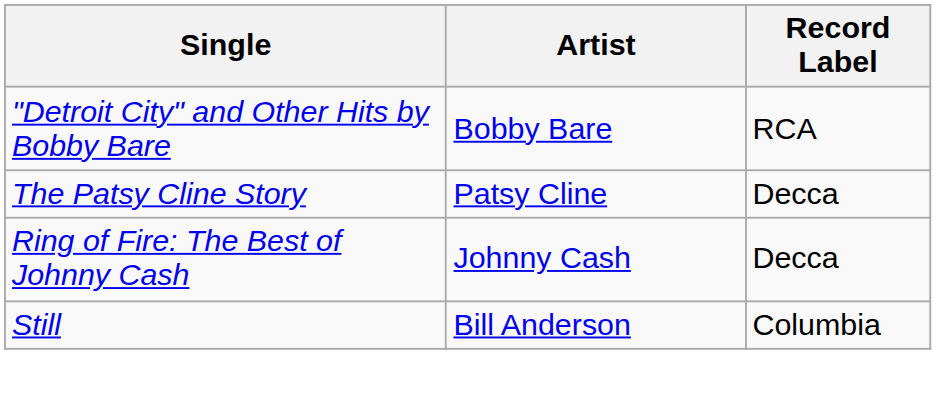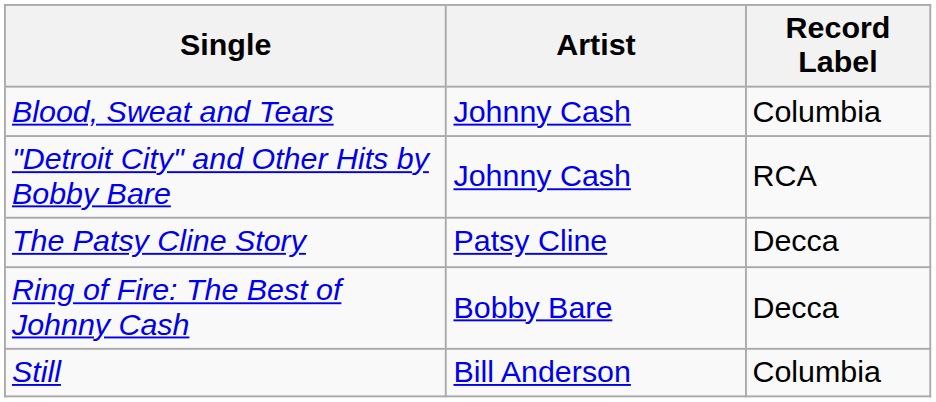 <table class="wikitable sortable">
 <tr>
 <th width="225">Single</th>
 <th width="150">Artist</th>
 <th width="90">Record Label</th>
 </tr>
 <tr>
+<td><em><a href='#'>Blood, Sweat and Tears</a></em></td>
+<td><a href='#'>Johnny Cash</a></td>
+<td>Columbia</td>
+</tr>
+<tr>
 <td><em><a href='#'>"Detroit City" and Other Hits by Bobby Bare</a></em></td>
-<td><a href='#'>Bobby Bare</a></td>
+<td><a href='#'>Johnny Cash</a></td>
 <td>RCA</td>
 </tr>
 <tr>
 <td><em><a href='#'>The Patsy Cline Story</a></em></td>
 <td><a href='#'>Patsy Cline</a></td>
 <td>Decca</td>
 </tr>
 <tr>
 <td><em><a href='#'>Ring of Fire: The Best of Johnny Cash</a></em></td>
-<td><a href='#'>Johnny Cash</a></td>
+<td><a href='#'>Bobby Bare</a></td>
 <td>Decca</td>
 </tr>
 <tr>
 <td><em><a href='#'>Still</a></em></td>
 <td><a href='#'>Bill Anderson</a></td>
 <td>Columbia</td>
 </tr>
 </table>
